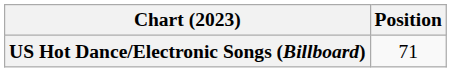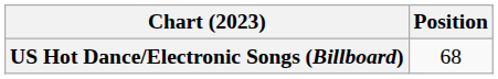 <table class="wikitable sortable plainrowheaders" style="text-align:center">
 <tr>
 <th scope="col">Chart (2023)</th>
 <th scope="col">Position</th>
 </tr>
 <tr>
 <th scope="row">US Hot Dance/Electronic Songs (<em>Billboard</em>)</th>
-<td>71</td>
+<td>68</td>
 </tr>
 </table>
